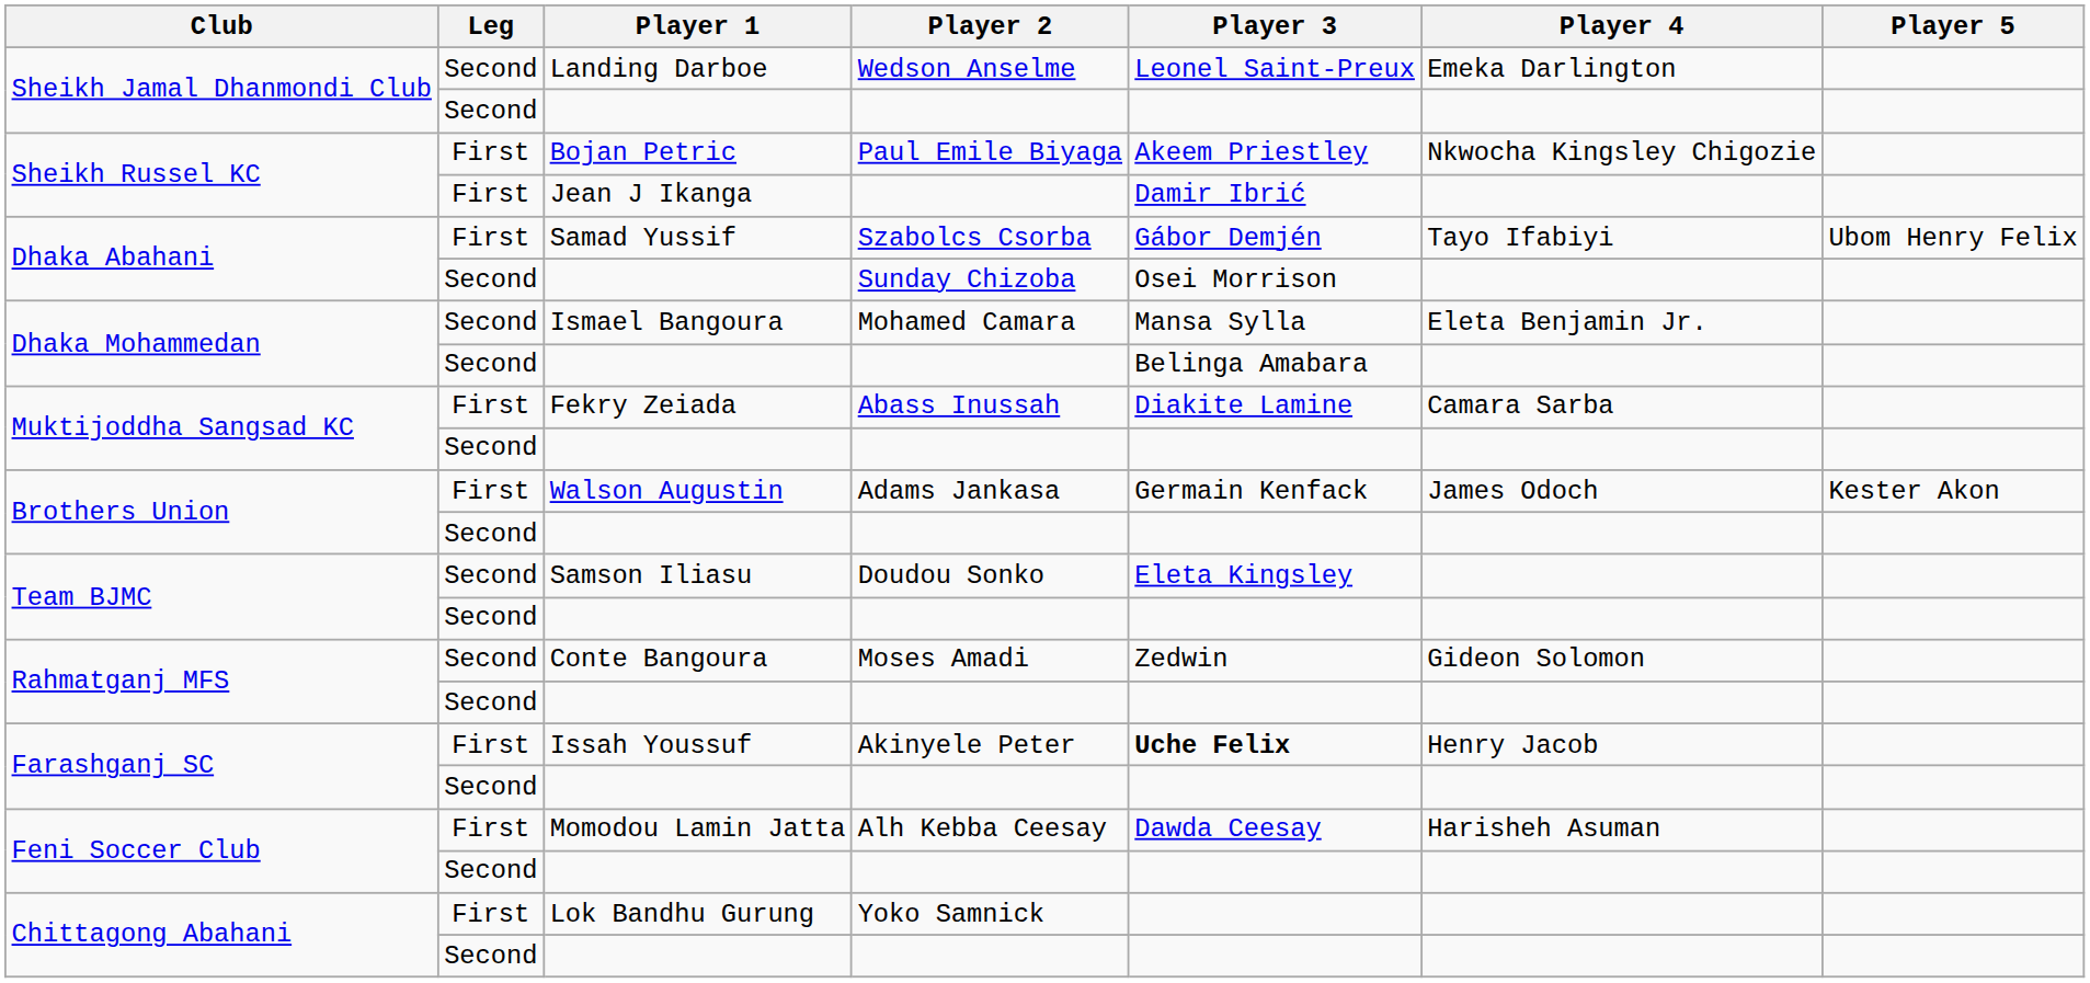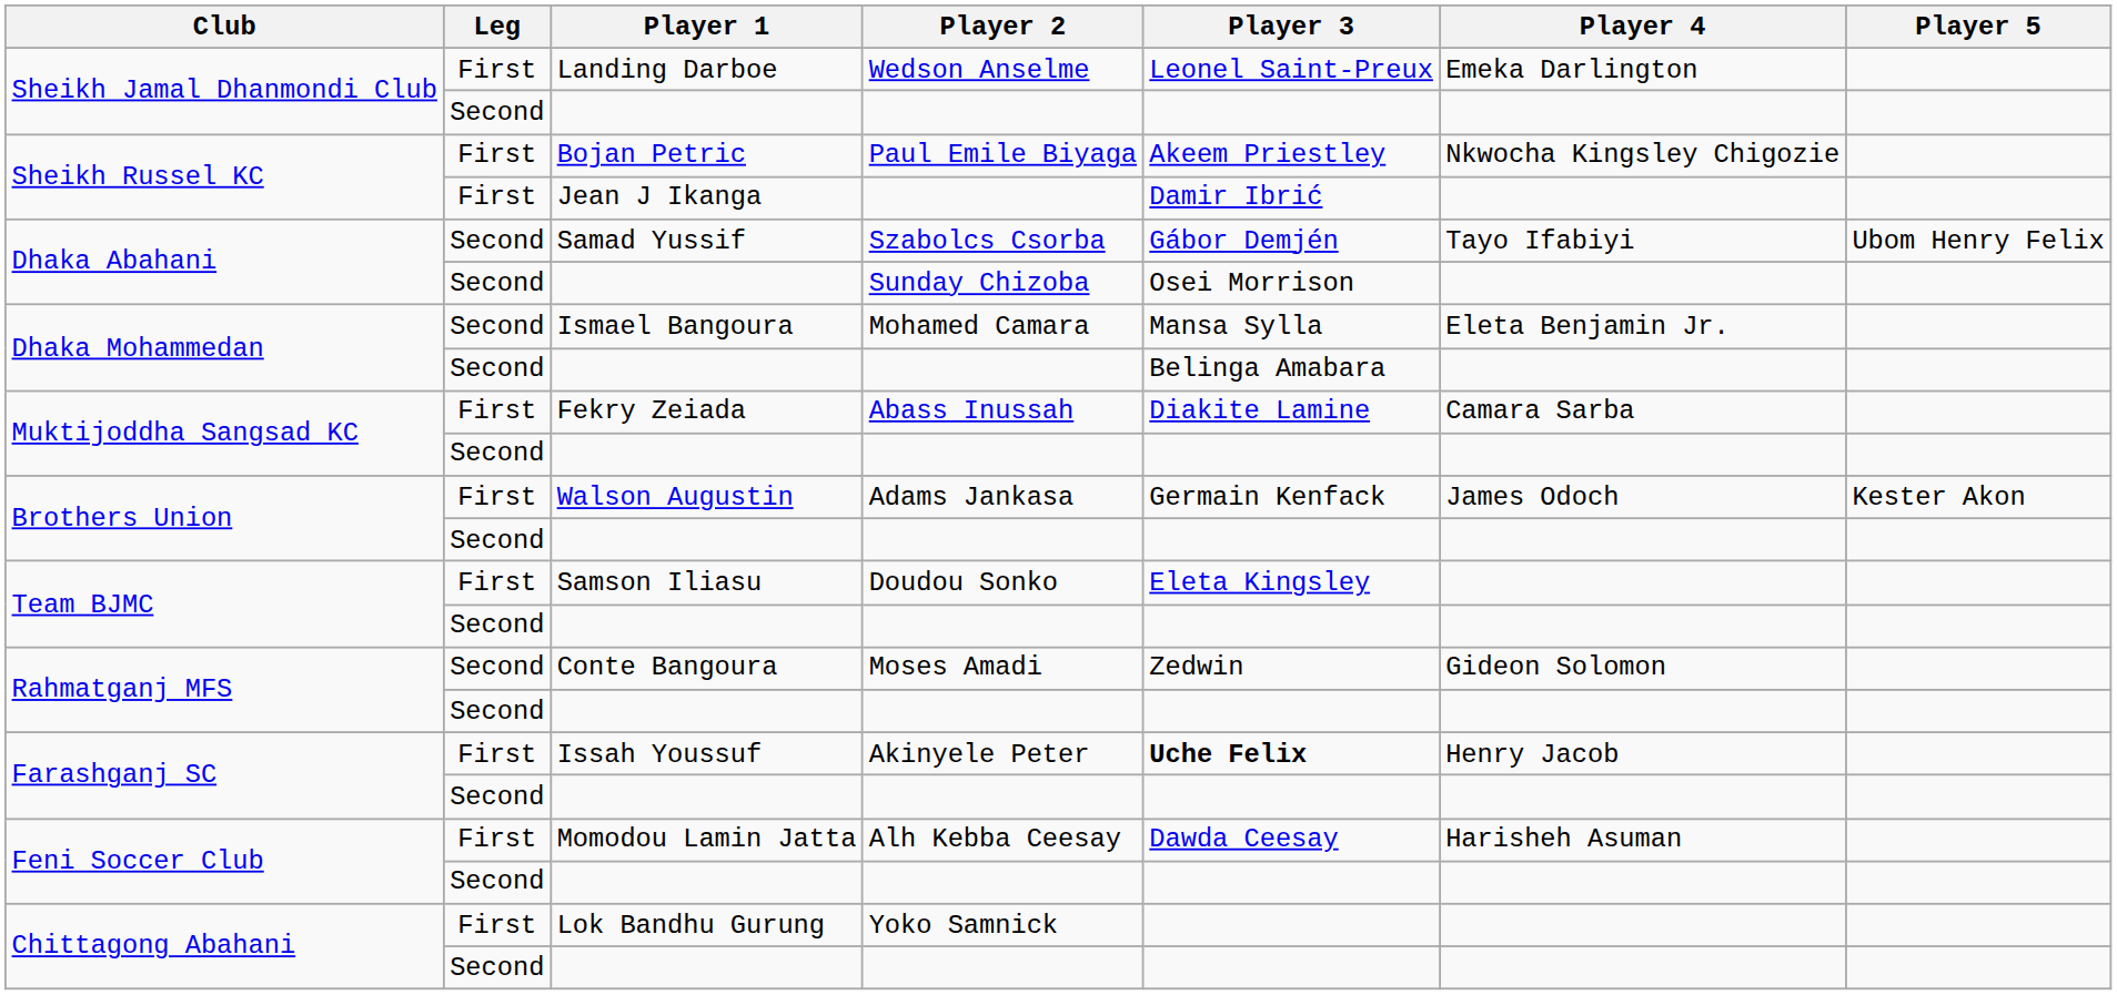 <table class="wikitable" style="font-size:100%;">
 <tr>
 <th>Club</th>
 <th>Leg</th>
 <th>Player 1</th>
 <th>Player 2</th>
 <th>Player 3</th>
 <th>Player 4</th>
 <th>Player 5</th>
 </tr>
 <tr>
 <td rowspan="2"><a href='#'>Sheikh Jamal Dhanmondi Club</a></td>
-<td align="center">Second</td>
+<td align="center">First</td>
 <td> Landing Darboe</td>
 <td> <a href='#'>Wedson Anselme</a></td>
 <td> <a href='#'>Leonel Saint-Preux</a></td>
 <td> Emeka Darlington</td>
 <td></td>
 </tr>
 <tr>
 <td align="center">Second</td>
 <td></td>
 <td></td>
 <td></td>
 <td></td>
 <td></td>
 </tr>
 <tr>
 <td rowspan="2"><a href='#'>Sheikh Russel KC</a></td>
 <td align="center">First</td>
 <td> <a href='#'>Bojan Petric</a></td>
 <td> <a href='#'>Paul Emile Biyaga</a></td>
 <td> <a href='#'>Akeem Priestley</a></td>
 <td> Nkwocha Kingsley Chigozie</td>
 <td></td>
 </tr>
 <tr>
 <td align="center">First</td>
 <td> Jean J Ikanga</td>
 <td></td>
 <td> <a href='#'>Damir Ibrić</a></td>
 <td></td>
 <td></td>
 </tr>
 <tr>
 <td rowspan="2"><a href='#'>Dhaka Abahani</a></td>
-<td align="center">First</td>
+<td align="center">Second</td>
 <td> Samad Yussif</td>
 <td> <a href='#'>Szabolcs Csorba</a></td>
 <td> <a href='#'>Gábor Demjén</a></td>
 <td> Tayo Ifabiyi</td>
 <td> Ubom Henry Felix</td>
 </tr>
 <tr>
 <td align="center">Second</td>
 <td></td>
 <td> <a href='#'>Sunday Chizoba</a></td>
 <td> Osei Morrison</td>
 <td></td>
 <td></td>
 </tr>
 <tr>
 <td rowspan="2"><a href='#'>Dhaka Mohammedan</a></td>
 <td align="center">Second</td>
 <td> Ismael Bangoura</td>
 <td> Mohamed Camara</td>
 <td> Mansa Sylla</td>
 <td> Eleta Benjamin Jr.</td>
 <td></td>
 </tr>
 <tr>
 <td align="center">Second</td>
 <td></td>
 <td></td>
 <td> Belinga Amabara</td>
 <td></td>
 <td></td>
 </tr>
 <tr>
 <td rowspan="2"><a href='#'>Muktijoddha Sangsad KC</a></td>
 <td align="center">First</td>
 <td> Fekry Zeiada</td>
 <td> <a href='#'>Abass Inussah</a></td>
 <td> <a href='#'>Diakite Lamine</a></td>
 <td> Camara Sarba</td>
 <td></td>
 </tr>
 <tr>
 <td align="center">Second</td>
 <td></td>
 <td></td>
 <td></td>
 <td></td>
 <td></td>
 </tr>
 <tr>
 <td rowspan="2"><a href='#'>Brothers Union</a></td>
 <td align="center">First</td>
 <td> <a href='#'>Walson Augustin</a></td>
 <td> Adams Jankasa</td>
 <td> Germain Kenfack</td>
 <td> James Odoch</td>
 <td> Kester Akon</td>
 </tr>
 <tr>
 <td align="center">Second</td>
 <td></td>
 <td></td>
 <td></td>
 <td></td>
 <td></td>
 </tr>
 <tr>
 <td rowspan="2"><a href='#'>Team BJMC</a></td>
-<td align="center">Second</td>
+<td align="center">First</td>
 <td> Samson Iliasu</td>
 <td> Doudou Sonko</td>
 <td> <a href='#'>Eleta Kingsley</a></td>
 <td></td>
 <td></td>
 </tr>
 <tr>
 <td align="center">Second</td>
 <td></td>
 <td></td>
 <td></td>
 <td></td>
 <td></td>
 </tr>
 <tr>
 <td rowspan="2"><a href='#'>Rahmatganj MFS</a></td>
 <td align="center">Second</td>
 <td> Conte Bangoura</td>
 <td> Moses Amadi</td>
 <td> Zedwin</td>
 <td> Gideon Solomon</td>
 <td></td>
 </tr>
 <tr>
 <td align="center">Second</td>
 <td></td>
 <td></td>
 <td></td>
 <td></td>
 <td></td>
 </tr>
 <tr>
 <td rowspan="2"><a href='#'>Farashganj SC</a></td>
 <td align="center">First</td>
 <td> Issah Youssuf</td>
 <td> Akinyele Peter</td>
 <td><strong> Uche Felix</strong></td>
 <td> Henry Jacob</td>
 <td></td>
 </tr>
 <tr>
 <td align="center">Second</td>
 <td></td>
 <td></td>
 <td></td>
 <td></td>
 <td></td>
 </tr>
 <tr>
 <td rowspan="2"><a href='#'>Feni Soccer Club</a></td>
 <td align="center">First</td>
 <td> Momodou Lamin Jatta</td>
 <td> Alh Kebba Ceesay</td>
 <td> <a href='#'>Dawda Ceesay</a></td>
 <td> Harisheh Asuman</td>
 <td></td>
 </tr>
 <tr>
 <td align="center">Second</td>
 <td></td>
 <td></td>
 <td></td>
 <td></td>
 <td></td>
 </tr>
 <tr>
 <td rowspan="2"><a href='#'>Chittagong Abahani</a></td>
 <td align="center">First</td>
 <td> Lok Bandhu Gurung</td>
 <td> Yoko Samnick</td>
 <td></td>
 <td></td>
 <td></td>
 </tr>
 <tr>
 <td align="center">Second</td>
 <td></td>
 <td></td>
 <td></td>
 <td></td>
 <td></td>
 </tr>
 </table>
